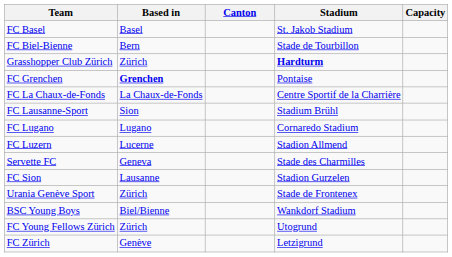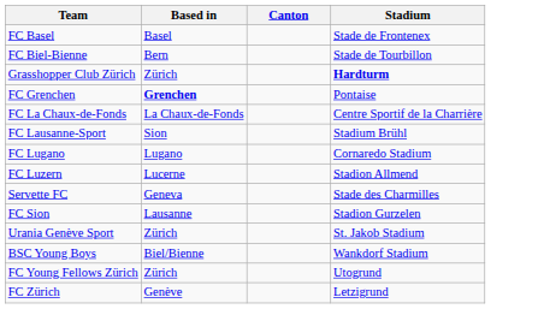 <table class="wikitable sortable" style="text-align: left;">
 <tr>
 <th>Team</th>
 <th>Based in</th>
 <th width="100"><a href='#'>Canton</a></th>
 <th>Stadium</th>
-<th>Capacity</th>
 </tr>
 <tr>
 <td><a href='#'>FC Basel</a></td>
 <td><a href='#'>Basel</a></td>
 <td></td>
-<td><a href='#'>St. Jakob Stadium</a></td>
-<td></td>
+<td><a href='#'>Stade de Frontenex</a></td>
 </tr>
 <tr>
 <td><a href='#'>FC Biel-Bienne</a></td>
 <td><a href='#'>Bern</a></td>
 <td></td>
 <td><a href='#'>Stade de Tourbillon</a></td>
-<td></td>
 </tr>
 <tr>
 <td><a href='#'>Grasshopper Club Zürich</a></td>
 <td><a href='#'>Zürich</a></td>
 <td></td>
 <td><strong><a href='#'>Hardturm</a></strong></td>
-<td></td>
 </tr>
 <tr>
 <td><a href='#'>FC Grenchen</a></td>
 <td><strong><a href='#'>Grenchen</a></strong></td>
 <td></td>
 <td><a href='#'>Pontaise</a></td>
-<td></td>
 </tr>
 <tr>
 <td><a href='#'>FC La Chaux-de-Fonds</a></td>
 <td><a href='#'>La Chaux-de-Fonds</a></td>
 <td></td>
 <td><a href='#'>Centre Sportif de la Charrière</a></td>
-<td></td>
 </tr>
 <tr>
 <td><a href='#'>FC Lausanne-Sport</a></td>
 <td><a href='#'>Sion</a></td>
 <td></td>
 <td><a href='#'>Stadium Brühl</a></td>
-<td></td>
 </tr>
 <tr>
 <td><a href='#'>FC Lugano</a></td>
 <td><a href='#'>Lugano</a></td>
 <td></td>
 <td><a href='#'>Cornaredo Stadium</a></td>
-<td></td>
 </tr>
 <tr>
 <td><a href='#'>FC Luzern</a></td>
 <td><a href='#'>Lucerne</a></td>
 <td></td>
 <td><a href='#'>Stadion Allmend</a></td>
-<td></td>
 </tr>
 <tr>
 <td><a href='#'>Servette FC</a></td>
 <td><a href='#'>Geneva</a></td>
 <td></td>
 <td><a href='#'>Stade des Charmilles</a></td>
-<td></td>
 </tr>
 <tr>
 <td><a href='#'>FC Sion</a></td>
 <td><a href='#'>Lausanne</a></td>
 <td></td>
 <td><a href='#'>Stadion Gurzelen</a></td>
-<td></td>
 </tr>
 <tr>
 <td><a href='#'>Urania Genève Sport</a></td>
 <td><a href='#'>Zürich</a></td>
 <td></td>
-<td><a href='#'>Stade de Frontenex</a></td>
-<td></td>
+<td><a href='#'>St. Jakob Stadium</a></td>
 </tr>
 <tr>
 <td><a href='#'>BSC Young Boys</a></td>
 <td><a href='#'>Biel/Bienne</a></td>
 <td></td>
 <td><a href='#'>Wankdorf Stadium</a></td>
-<td></td>
 </tr>
 <tr>
 <td><a href='#'>FC Young Fellows Zürich</a></td>
 <td><a href='#'>Zürich</a></td>
 <td></td>
 <td><a href='#'>Utogrund</a></td>
-<td></td>
 </tr>
 <tr>
 <td><a href='#'>FC Zürich</a></td>
 <td><a href='#'>Genève</a></td>
 <td></td>
 <td><a href='#'>Letzigrund</a></td>
-<td></td>
 </tr>
 </table>
